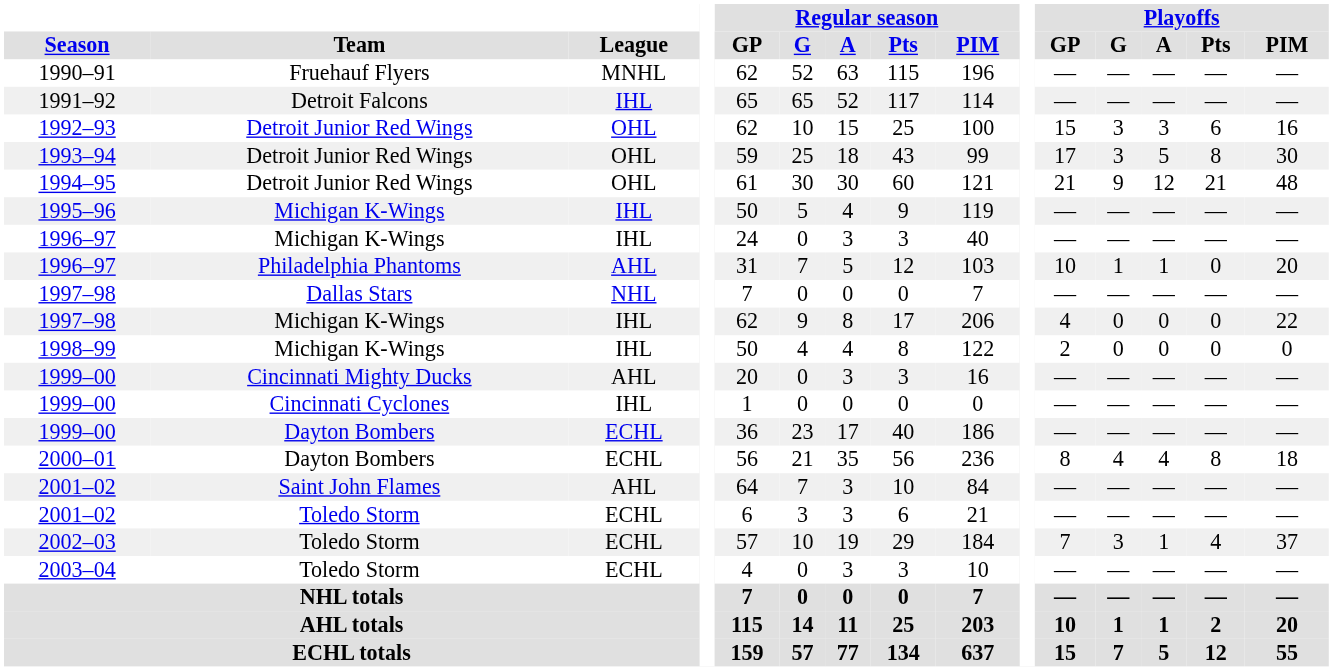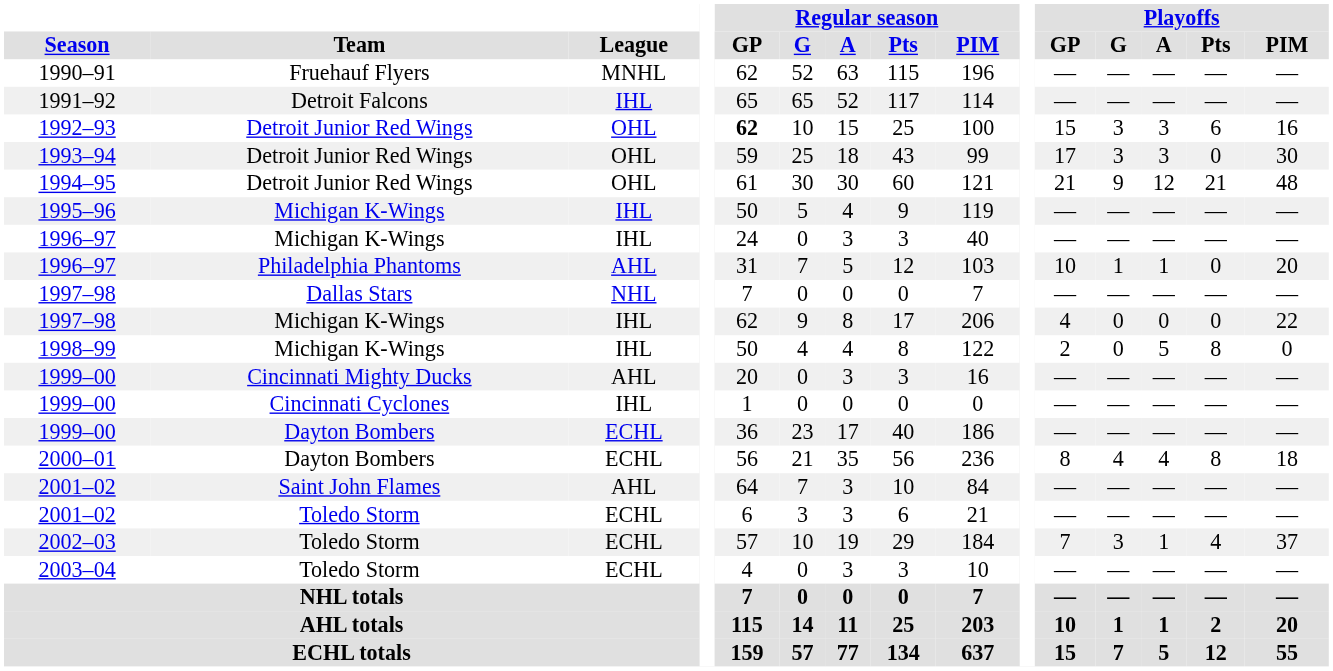 <table border="0" cellpadding="1" cellspacing="0" style="text-align:center; width:60em">
 <tr bgcolor="#e0e0e0">
 <th colspan="3" bgcolor="#ffffff"> </th>
 <th rowspan="99" bgcolor="#ffffff"> </th>
 <th colspan="5"><a href='#'>Regular season</a></th>
 <th rowspan="99" bgcolor="#ffffff"> </th>
 <th colspan="5"><a href='#'>Playoffs</a></th>
 </tr>
 <tr bgcolor="#e0e0e0">
 <th><a href='#'>Season</a></th>
 <th>Team</th>
 <th>League</th>
 <th>GP</th>
 <th><a href='#'>G</a></th>
 <th><a href='#'>A</a></th>
 <th><a href='#'>Pts</a></th>
 <th><a href='#'>PIM</a></th>
 <th>GP</th>
 <th>G</th>
 <th>A</th>
 <th>Pts</th>
 <th>PIM</th>
 </tr>
 <tr>
 <td>1990–91</td>
 <td>Fruehauf Flyers</td>
 <td>MNHL</td>
 <td>62</td>
 <td>52</td>
 <td>63</td>
 <td>115</td>
 <td>196</td>
 <td>—</td>
 <td>—</td>
 <td>—</td>
 <td>—</td>
 <td>—</td>
 </tr>
 <tr bgcolor="#f0f0f0">
 <td>1991–92</td>
 <td>Detroit Falcons</td>
 <td><a href='#'>IHL</a></td>
 <td>65</td>
 <td>65</td>
 <td>52</td>
 <td>117</td>
 <td>114</td>
 <td>—</td>
 <td>—</td>
 <td>—</td>
 <td>—</td>
 <td>—</td>
 </tr>
 <tr>
 <td><a href='#'>1992–93</a></td>
 <td><a href='#'>Detroit Junior Red Wings</a></td>
 <td><a href='#'>OHL</a></td>
-<td>62</td>
+<td><strong>62</strong></td>
 <td>10</td>
 <td>15</td>
 <td>25</td>
 <td>100</td>
 <td>15</td>
 <td>3</td>
 <td>3</td>
 <td>6</td>
 <td>16</td>
 </tr>
 <tr bgcolor="#f0f0f0">
 <td><a href='#'>1993–94</a></td>
 <td>Detroit Junior Red Wings</td>
 <td>OHL</td>
 <td>59</td>
 <td>25</td>
 <td>18</td>
 <td>43</td>
 <td>99</td>
 <td>17</td>
 <td>3</td>
-<td>5</td>
-<td>8</td>
+<td>3</td>
+<td>0</td>
 <td>30</td>
 </tr>
 <tr>
 <td><a href='#'>1994–95</a></td>
 <td>Detroit Junior Red Wings</td>
 <td>OHL</td>
 <td>61</td>
 <td>30</td>
 <td>30</td>
 <td>60</td>
 <td>121</td>
 <td>21</td>
 <td>9</td>
 <td>12</td>
 <td>21</td>
 <td>48</td>
 </tr>
 <tr bgcolor="#f0f0f0">
 <td><a href='#'>1995–96</a></td>
 <td><a href='#'>Michigan K-Wings</a></td>
 <td><a href='#'>IHL</a></td>
 <td>50</td>
 <td>5</td>
 <td>4</td>
 <td>9</td>
 <td>119</td>
 <td>—</td>
 <td>—</td>
 <td>—</td>
 <td>—</td>
 <td>—</td>
 </tr>
 <tr>
 <td><a href='#'>1996–97</a></td>
 <td>Michigan K-Wings</td>
 <td>IHL</td>
 <td>24</td>
 <td>0</td>
 <td>3</td>
 <td>3</td>
 <td>40</td>
 <td>—</td>
 <td>—</td>
 <td>—</td>
 <td>—</td>
 <td>—</td>
 </tr>
 <tr bgcolor="#f0f0f0">
 <td><a href='#'>1996–97</a></td>
 <td><a href='#'>Philadelphia Phantoms</a></td>
 <td><a href='#'>AHL</a></td>
 <td>31</td>
 <td>7</td>
 <td>5</td>
 <td>12</td>
 <td>103</td>
 <td>10</td>
 <td>1</td>
 <td>1</td>
 <td>0</td>
 <td>20</td>
 </tr>
 <tr>
 <td><a href='#'>1997–98</a></td>
 <td><a href='#'>Dallas Stars</a></td>
 <td><a href='#'>NHL</a></td>
 <td>7</td>
 <td>0</td>
 <td>0</td>
 <td>0</td>
 <td>7</td>
 <td>—</td>
 <td>—</td>
 <td>—</td>
 <td>—</td>
 <td>—</td>
 </tr>
 <tr bgcolor="#f0f0f0">
 <td><a href='#'>1997–98</a></td>
 <td>Michigan K-Wings</td>
 <td>IHL</td>
 <td>62</td>
 <td>9</td>
 <td>8</td>
 <td>17</td>
 <td>206</td>
 <td>4</td>
 <td>0</td>
 <td>0</td>
 <td>0</td>
 <td>22</td>
 </tr>
 <tr>
 <td><a href='#'>1998–99</a></td>
 <td>Michigan K-Wings</td>
 <td>IHL</td>
 <td>50</td>
 <td>4</td>
 <td>4</td>
 <td>8</td>
 <td>122</td>
 <td>2</td>
 <td>0</td>
-<td>0</td>
-<td>0</td>
+<td>5</td>
+<td>8</td>
 <td>0</td>
 </tr>
 <tr bgcolor="#f0f0f0">
 <td><a href='#'>1999–00</a></td>
 <td><a href='#'>Cincinnati Mighty Ducks</a></td>
 <td>AHL</td>
 <td>20</td>
 <td>0</td>
 <td>3</td>
 <td>3</td>
 <td>16</td>
 <td>—</td>
 <td>—</td>
 <td>—</td>
 <td>—</td>
 <td>—</td>
 </tr>
 <tr>
 <td><a href='#'>1999–00</a></td>
 <td><a href='#'>Cincinnati Cyclones</a></td>
 <td>IHL</td>
 <td>1</td>
 <td>0</td>
 <td>0</td>
 <td>0</td>
 <td>0</td>
 <td>—</td>
 <td>—</td>
 <td>—</td>
 <td>—</td>
 <td>—</td>
 </tr>
 <tr bgcolor="#f0f0f0">
 <td><a href='#'>1999–00</a></td>
 <td><a href='#'>Dayton Bombers</a></td>
 <td><a href='#'>ECHL</a></td>
 <td>36</td>
 <td>23</td>
 <td>17</td>
 <td>40</td>
 <td>186</td>
 <td>—</td>
 <td>—</td>
 <td>—</td>
 <td>—</td>
 <td>—</td>
 </tr>
 <tr>
 <td><a href='#'>2000–01</a></td>
 <td>Dayton Bombers</td>
 <td>ECHL</td>
 <td>56</td>
 <td>21</td>
 <td>35</td>
 <td>56</td>
 <td>236</td>
 <td>8</td>
 <td>4</td>
 <td>4</td>
 <td>8</td>
 <td>18</td>
 </tr>
 <tr bgcolor="#f0f0f0">
 <td><a href='#'>2001–02</a></td>
 <td><a href='#'>Saint John Flames</a></td>
 <td>AHL</td>
 <td>64</td>
 <td>7</td>
 <td>3</td>
 <td>10</td>
 <td>84</td>
 <td>—</td>
 <td>—</td>
 <td>—</td>
 <td>—</td>
 <td>—</td>
 </tr>
 <tr>
 <td><a href='#'>2001–02</a></td>
 <td><a href='#'>Toledo Storm</a></td>
 <td>ECHL</td>
 <td>6</td>
 <td>3</td>
 <td>3</td>
 <td>6</td>
 <td>21</td>
 <td>—</td>
 <td>—</td>
 <td>—</td>
 <td>—</td>
 <td>—</td>
 </tr>
 <tr bgcolor="#f0f0f0">
 <td><a href='#'>2002–03</a></td>
 <td>Toledo Storm</td>
 <td>ECHL</td>
 <td>57</td>
 <td>10</td>
 <td>19</td>
 <td>29</td>
 <td>184</td>
 <td>7</td>
 <td>3</td>
 <td>1</td>
 <td>4</td>
 <td>37</td>
 </tr>
 <tr>
 <td><a href='#'>2003–04</a></td>
 <td>Toledo Storm</td>
 <td>ECHL</td>
 <td>4</td>
 <td>0</td>
 <td>3</td>
 <td>3</td>
 <td>10</td>
 <td>—</td>
 <td>—</td>
 <td>—</td>
 <td>—</td>
 <td>—</td>
 </tr>
 <tr>
 </tr>
 <tr ALIGN="center" bgcolor="#e0e0e0">
 <th colspan="3">NHL totals</th>
 <th ALIGN="center">7</th>
 <th ALIGN="center">0</th>
 <th ALIGN="center">0</th>
 <th ALIGN="center">0</th>
 <th ALIGN="center">7</th>
 <th ALIGN="center">—</th>
 <th ALIGN="center">—</th>
 <th ALIGN="center">—</th>
 <th ALIGN="center">—</th>
 <th ALIGN="center">—</th>
 </tr>
 <tr>
 </tr>
 <tr ALIGN="center" bgcolor="#e0e0e0">
 <th colspan="3">AHL totals</th>
 <th ALIGN="center">115</th>
 <th ALIGN="center">14</th>
 <th ALIGN="center">11</th>
 <th ALIGN="center">25</th>
 <th ALIGN="center">203</th>
 <th ALIGN="center">10</th>
 <th ALIGN="center">1</th>
 <th ALIGN="center">1</th>
 <th ALIGN="center">2</th>
 <th ALIGN="center">20</th>
 </tr>
 <tr>
 </tr>
 <tr ALIGN="center" bgcolor="#e0e0e0">
 <th colspan="3">ECHL totals</th>
 <th ALIGN="center">159</th>
 <th ALIGN="center">57</th>
 <th ALIGN="center">77</th>
 <th ALIGN="center">134</th>
 <th ALIGN="center">637</th>
 <th ALIGN="center">15</th>
 <th ALIGN="center">7</th>
 <th ALIGN="center">5</th>
 <th ALIGN="center">12</th>
 <th ALIGN="center">55</th>
 </tr>
 </table>
